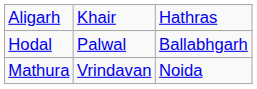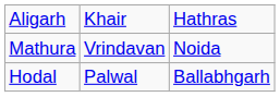 <table class="wikitable sortable">
 <tr>
 <td><a href='#'>Aligarh</a></td>
 <td><a href='#'>Khair</a></td>
 <td><a href='#'>Hathras</a></td>
 </tr>
 <tr>
+<td><a href='#'>Mathura</a></td>
+<td><a href='#'>Vrindavan</a></td>
+<td><a href='#'>Noida</a></td>
+</tr>
+<tr>
 <td><a href='#'>Hodal</a></td>
 <td><a href='#'>Palwal</a></td>
 <td><a href='#'>Ballabhgarh</a></td>
 </tr>
-<tr>
-<td><a href='#'>Mathura</a></td>
-<td><a href='#'>Vrindavan</a></td>
-<td><a href='#'>Noida</a></td>
-</tr>
 </table>
